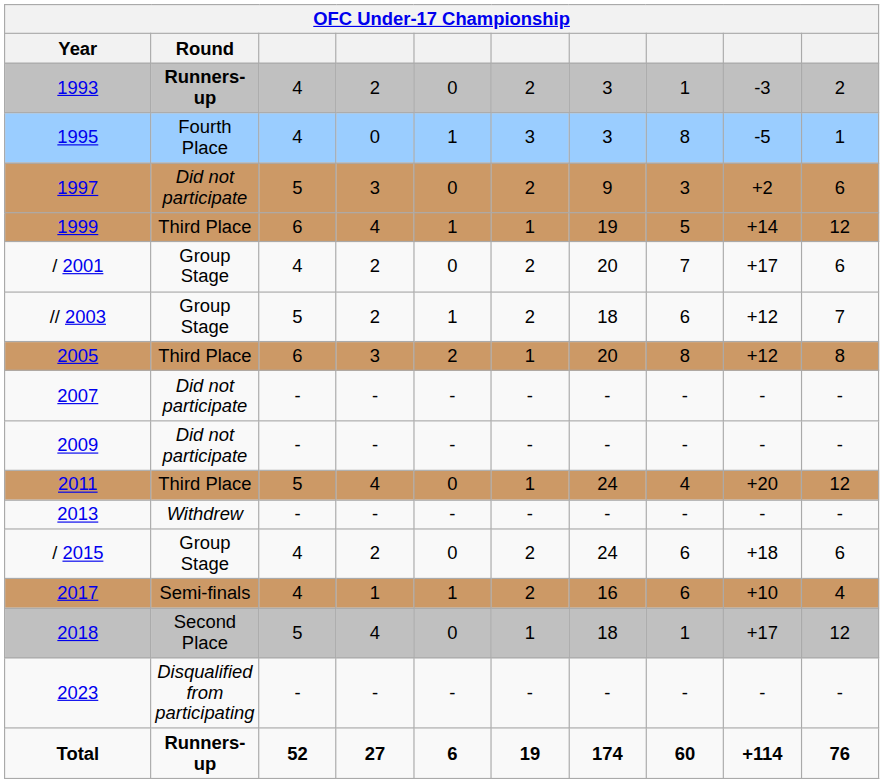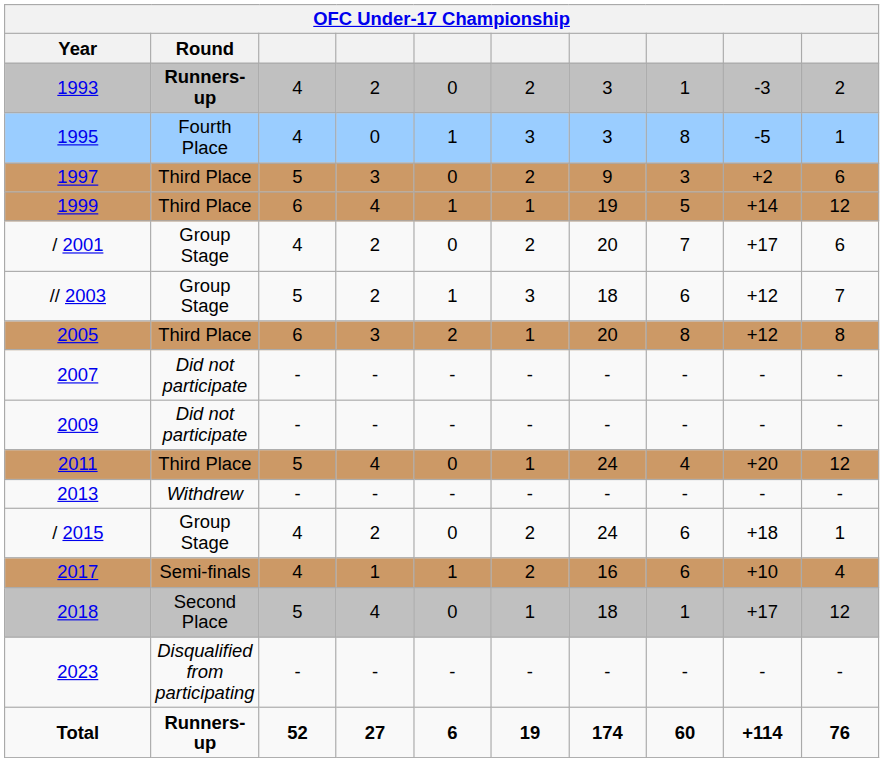 <table class="wikitable" style="text-align: center;">
 <tr>
 <th colspan=10><a href='#'>OFC Under-17 Championship</a></th>
 </tr>
 <tr>
 <th width=120>Year</th>
 <th width=60>Round</th>
 <th width=60></th>
 <th width=60></th>
 <th width=60></th>
 <th width=60></th>
 <th width=60></th>
 <th width=60></th>
 <th width=60></th>
 <th width=60></th>
 </tr>
 <tr bgcolor=Silver>
 <td> <a href='#'>1993</a></td>
 <td><strong>Runners-up</strong></td>
 <td>4</td>
 <td>2</td>
 <td>0</td>
 <td>2</td>
 <td>3</td>
 <td>1</td>
 <td>-3</td>
 <td>2</td>
 </tr>
 <tr bgcolor=#9acdff>
 <td> <a href='#'>1995</a></td>
 <td>Fourth Place</td>
 <td>4</td>
 <td>0</td>
 <td>1</td>
 <td>3</td>
 <td>3</td>
 <td>8</td>
 <td>-5</td>
 <td>1</td>
 </tr>
 <tr bgcolor=cc9966>
 <td> <a href='#'>1997</a></td>
-<td><em>Did not participate</em></td>
+<td>Third Place</td>
 <td>5</td>
 <td>3</td>
 <td>0</td>
 <td>2</td>
 <td>9</td>
 <td>3</td>
 <td>+2</td>
 <td>6</td>
 </tr>
 <tr bgcolor=cc9966>
 <td> <a href='#'>1999</a></td>
 <td>Third Place</td>
 <td>6</td>
 <td>4</td>
 <td>1</td>
 <td>1</td>
 <td>19</td>
 <td>5</td>
 <td>+14</td>
 <td>12</td>
 </tr>
 <tr>
 <td>/ <a href='#'>2001</a></td>
 <td>Group Stage</td>
 <td>4</td>
 <td>2</td>
 <td>0</td>
 <td>2</td>
 <td>20</td>
 <td>7</td>
 <td>+17</td>
 <td>6</td>
 </tr>
 <tr>
 <td>// <a href='#'>2003</a></td>
 <td>Group Stage</td>
 <td>5</td>
 <td>2</td>
 <td>1</td>
-<td>2</td>
+<td>3</td>
 <td>18</td>
 <td>6</td>
 <td>+12</td>
 <td>7</td>
 </tr>
 <tr bgcolor=cc9966>
 <td> <a href='#'>2005</a></td>
 <td>Third Place</td>
 <td>6</td>
 <td>3</td>
 <td>2</td>
 <td>1</td>
 <td>20</td>
 <td>8</td>
 <td>+12</td>
 <td>8</td>
 </tr>
 <tr bgcolor=>
 <td> <a href='#'>2007</a></td>
 <td><em>Did not participate</em></td>
 <td>-</td>
 <td>-</td>
 <td>-</td>
 <td>-</td>
 <td>-</td>
 <td>-</td>
 <td>-</td>
 <td>-</td>
 </tr>
 <tr bgcolor=>
 <td> <a href='#'>2009</a></td>
 <td><em>Did not participate</em></td>
 <td>-</td>
 <td>-</td>
 <td>-</td>
 <td>-</td>
 <td>-</td>
 <td>-</td>
 <td>-</td>
 <td>-</td>
 </tr>
 <tr bgcolor=cc9966>
 <td> <a href='#'>2011</a></td>
 <td>Third Place</td>
 <td>5</td>
 <td>4</td>
 <td>0</td>
 <td>1</td>
 <td>24</td>
 <td>4</td>
 <td>+20</td>
 <td>12</td>
 </tr>
 <tr>
 <td> <a href='#'>2013</a></td>
 <td><em>Withdrew</em></td>
 <td>-</td>
 <td>-</td>
 <td>-</td>
 <td>-</td>
 <td>-</td>
 <td>-</td>
 <td>-</td>
 <td>-</td>
 </tr>
 <tr>
 <td>/ <a href='#'>2015</a></td>
 <td>Group Stage</td>
 <td>4</td>
 <td>2</td>
 <td>0</td>
 <td>2</td>
 <td>24</td>
 <td>6</td>
 <td>+18</td>
-<td>6</td>
+<td>1</td>
 </tr>
 <tr bgcolor=cc9966>
 <td> <a href='#'>2017</a></td>
 <td>Semi-finals</td>
 <td>4</td>
 <td>1</td>
 <td>1</td>
 <td>2</td>
 <td>16</td>
 <td>6</td>
 <td>+10</td>
 <td>4</td>
 </tr>
 <tr bgcolor=Silver>
 <td> <a href='#'>2018</a></td>
 <td>Second Place</td>
 <td>5</td>
 <td>4</td>
 <td>0</td>
 <td>1</td>
 <td>18</td>
 <td>1</td>
 <td>+17</td>
 <td>12</td>
 </tr>
 <tr bgcolor=>
 <td> <a href='#'>2023</a></td>
 <td><em>Disqualified from participating</em></td>
 <td>-</td>
 <td>-</td>
 <td>-</td>
 <td>-</td>
 <td>-</td>
 <td>-</td>
 <td>-</td>
 <td>-</td>
 </tr>
 <tr>
 <td><strong>Total</strong></td>
 <td><strong>Runners-up</strong></td>
 <td><strong>52</strong></td>
 <td><strong>27</strong></td>
 <td><strong>6</strong></td>
 <td><strong>19</strong></td>
 <td><strong>174</strong></td>
 <td><strong>60</strong></td>
 <td><strong>+114</strong></td>
 <td><strong>76</strong></td>
 </tr>
 <tr>
 </tr>
 </table>
